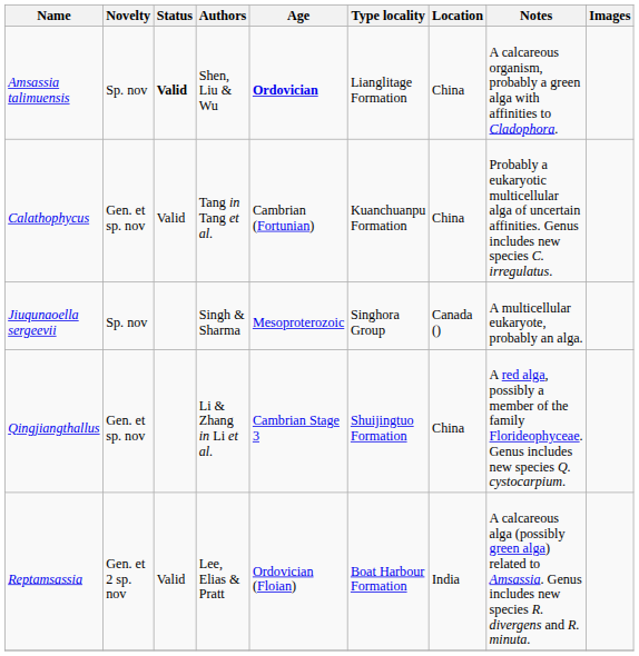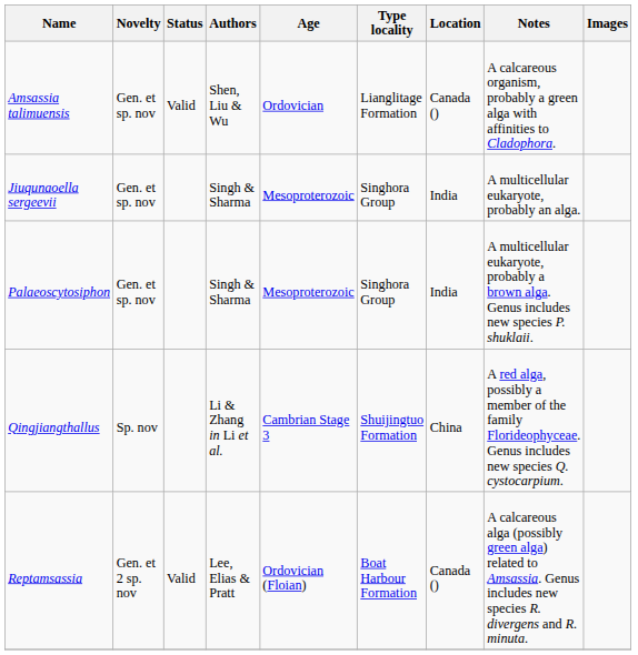 <table class="wikitable sortable" align="center" width="80%">
 <tr>
 <th>Name</th>
 <th>Novelty</th>
 <th>Status</th>
 <th>Authors</th>
 <th>Age</th>
 <th>Type locality</th>
 <th>Location</th>
 <th>Notes</th>
 <th>Images</th>
 </tr>
 <tr>
 <td><br><em><a href='#'>Amsassia talimuensis</a></em></td>
-<td><br>Sp. nov</td>
-<td><strong><br>Valid</strong></td>
+<td><br>Gen. et sp. nov</td>
+<td><br>Valid</td>
 <td><br>Shen, Liu & Wu</td>
-<td><strong><br><a href='#'>Ordovician</a></strong></td>
+<td><br><a href='#'>Ordovician</a></td>
 <td><br>Lianglitage Formation</td>
-<td><br>China</td>
+<td><br>Canada<br>()</td>
 <td><br>A calcareous organism, probably a green alga with affinities to <em><a href='#'>Cladophora</a></em>.</td>
 <td></td>
 </tr>
 <tr>
-<td><br><em><a href='#'>Calathophycus</a></em></td>
+<td><br><em><a href='#'>Jiuqunaoella sergeevii</a></em></td>
 <td><br>Gen. et sp. nov</td>
-<td><br>Valid</td>
-<td><br>Tang <em>in</em> Tang <em>et al.</em></td>
-<td><br>Cambrian (<a href='#'>Fortunian</a>)</td>
-<td><br>Kuanchuanpu Formation</td>
-<td><br>China</td>
-<td><br>Probably a eukaryotic multicellular alga of uncertain affinities. Genus includes new species <em>C. irregulatus</em>.</td>
-<td></td>
-</tr>
-<tr>
-<td><br><em><a href='#'>Jiuqunaoella sergeevii</a></em></td>
-<td><br>Sp. nov</td>
 <td></td>
 <td><br>Singh & Sharma</td>
 <td><br><a href='#'>Mesoproterozoic</a></td>
 <td><br>Singhora Group</td>
-<td><br>Canada<br>()</td>
+<td><br>India</td>
 <td><br>A multicellular eukaryote, probably an alga.</td>
 <td></td>
 </tr>
 <tr>
+<td><br><em><a href='#'>Palaeoscytosiphon</a></em></td>
+<td><br>Gen. et sp. nov</td>
+<td></td>
+<td><br>Singh & Sharma</td>
+<td><br><a href='#'>Mesoproterozoic</a></td>
+<td><br>Singhora Group</td>
+<td><br>India</td>
+<td><br>A multicellular eukaryote, probably a <a href='#'>brown alga</a>. Genus includes new species <em>P. shuklaii</em>.</td>
+<td></td>
+</tr>
+<tr>
 <td><br><em><a href='#'>Qingjiangthallus</a></em></td>
-<td><br>Gen. et sp. nov</td>
+<td><br>Sp. nov</td>
 <td></td>
 <td><br>Li & Zhang <em>in</em> Li <em>et al.</em></td>
 <td><br><a href='#'>Cambrian Stage 3</a></td>
 <td><br><a href='#'>Shuijingtuo Formation</a></td>
 <td><br>China</td>
 <td><br>A <a href='#'>red alga</a>, possibly a member of the family <a href='#'>Florideophyceae</a>. Genus includes new species <em>Q. cystocarpium</em>.</td>
 <td></td>
 </tr>
 <tr>
 <td><br><em><a href='#'>Reptamsassia</a></em></td>
 <td><br>Gen. et 2 sp. nov</td>
 <td><br>Valid</td>
 <td><br>Lee, Elias & Pratt</td>
 <td><br><a href='#'>Ordovician</a> (<a href='#'>Floian</a>)</td>
 <td><br><a href='#'>Boat Harbour Formation</a></td>
-<td><br>India</td>
+<td><br>Canada<br>()</td>
 <td><br>A calcareous alga (possibly <a href='#'>green alga</a>) related to <em><a href='#'>Amsassia</a></em>. Genus includes new species <em>R. divergens</em> and <em>R. minuta</em>.</td>
 <td></td>
 </tr>
 <tr>
 </tr>
 </table>
